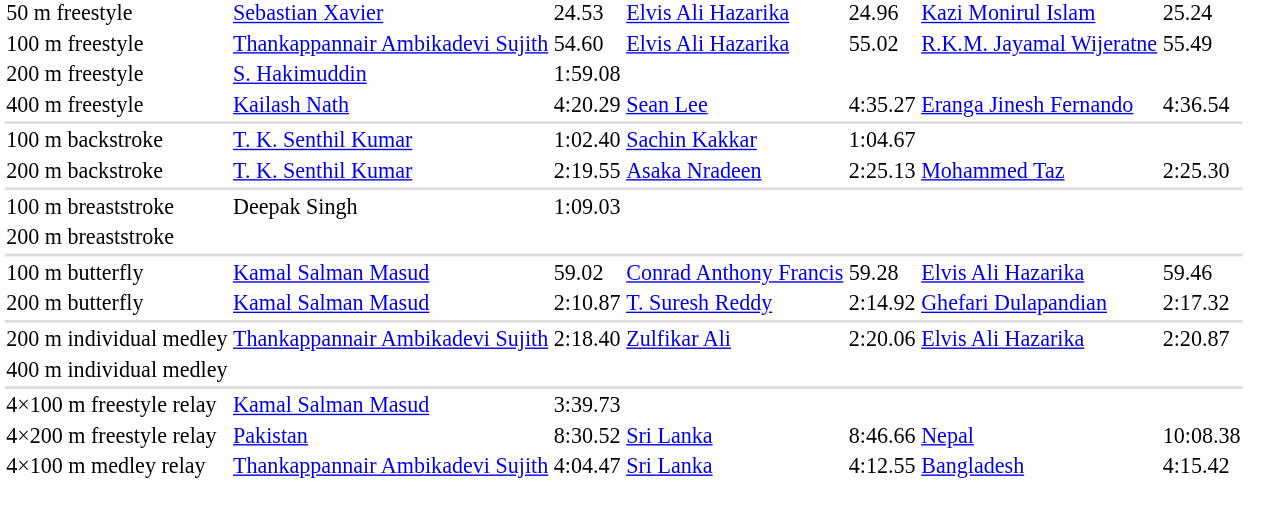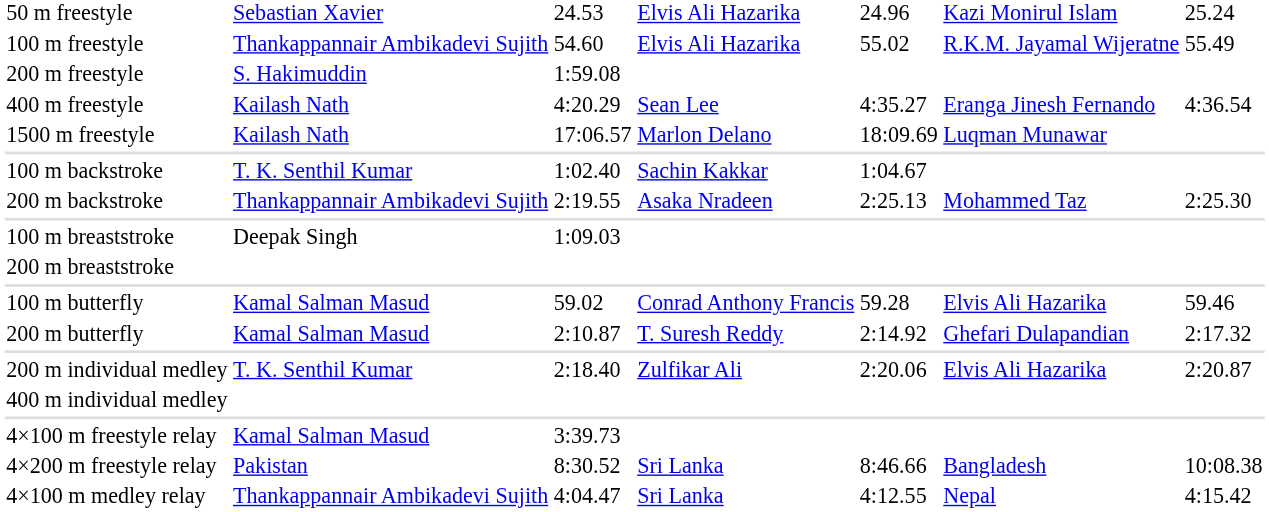 <table>
 <tr>
 <td>50 m freestyle</td>
 <td> <a href='#'>Sebastian Xavier</a></td>
 <td>24.53</td>
 <td> <a href='#'>Elvis Ali Hazarika</a></td>
 <td>24.96</td>
 <td> <a href='#'>Kazi Monirul Islam</a></td>
 <td>25.24</td>
 </tr>
 <tr>
 <td>100 m freestyle</td>
 <td> <a href='#'>Thankappannair Ambikadevi Sujith</a></td>
 <td>54.60</td>
 <td> <a href='#'>Elvis Ali Hazarika</a></td>
 <td>55.02</td>
 <td> <a href='#'>R.K.M. Jayamal Wijeratne</a></td>
 <td>55.49</td>
 </tr>
 <tr>
 <td>200 m freestyle</td>
 <td> <a href='#'>S. Hakimuddin</a></td>
 <td>1:59.08</td>
 <td></td>
 <td></td>
 <td></td>
 <td></td>
 </tr>
 <tr>
 <td>400 m freestyle</td>
 <td> <a href='#'>Kailash Nath</a></td>
 <td>4:20.29</td>
 <td> <a href='#'>Sean Lee</a></td>
 <td>4:35.27</td>
 <td> <a href='#'>Eranga Jinesh Fernando</a></td>
 <td>4:36.54</td>
 </tr>
+<tr>
+<td>1500 m freestyle</td>
+<td> <a href='#'>Kailash Nath</a></td>
+<td>17:06.57</td>
+<td> <a href='#'>Marlon Delano</a></td>
+<td>18:09.69</td>
+<td> <a href='#'>Luqman Munawar</a></td>
+<td></td>
+</tr>
 <tr style="background:#ddd;">
 <td colspan=7></td>
 </tr>
 <tr valign="top">
 <td>100 m backstroke</td>
 <td> <a href='#'>T. K. Senthil Kumar</a></td>
 <td>1:02.40</td>
 <td> <a href='#'>Sachin Kakkar</a></td>
 <td>1:04.67</td>
 <td></td>
 <td></td>
 </tr>
 <tr>
 <td>200 m backstroke</td>
-<td> <a href='#'>T. K. Senthil Kumar</a></td>
+<td> <a href='#'>Thankappannair Ambikadevi Sujith</a></td>
 <td>2:19.55</td>
 <td> <a href='#'>Asaka Nradeen</a></td>
 <td>2:25.13</td>
 <td> <a href='#'>Mohammed Taz</a></td>
 <td>2:25.30</td>
 </tr>
 <tr style="background:#ddd;">
 <td colspan=7></td>
 </tr>
 <tr valign="top">
 <td>100 m breaststroke</td>
 <td> Deepak Singh</td>
 <td>1:09.03</td>
 <td></td>
 <td></td>
 <td></td>
 <td></td>
 </tr>
 <tr>
 <td>200 m breaststroke</td>
 <td></td>
 <td></td>
 <td></td>
 <td></td>
 <td></td>
 <td></td>
 </tr>
 <tr style="background:#ddd;">
 <td colspan=7></td>
 </tr>
 <tr valign="top">
 <td>100 m butterfly</td>
 <td> <a href='#'>Kamal Salman Masud</a></td>
 <td>59.02</td>
 <td> <a href='#'>Conrad Anthony Francis</a></td>
 <td>59.28</td>
 <td> <a href='#'>Elvis Ali Hazarika</a></td>
 <td>59.46</td>
 </tr>
 <tr>
 <td>200 m butterfly</td>
 <td> <a href='#'>Kamal Salman Masud</a></td>
 <td>2:10.87</td>
 <td> <a href='#'>T. Suresh Reddy</a></td>
 <td>2:14.92</td>
 <td> <a href='#'>Ghefari Dulapandian</a></td>
 <td>2:17.32</td>
 </tr>
 <tr style="background:#ddd;">
 <td colspan=7></td>
 </tr>
 <tr valign="top">
 <td>200 m individual medley</td>
-<td> <a href='#'>Thankappannair Ambikadevi Sujith</a></td>
+<td> <a href='#'>T. K. Senthil Kumar</a></td>
 <td>2:18.40</td>
 <td> <a href='#'>Zulfikar Ali</a></td>
 <td>2:20.06</td>
 <td> <a href='#'>Elvis Ali Hazarika</a></td>
 <td>2:20.87</td>
 </tr>
 <tr>
 <td>400 m individual medley</td>
 <td></td>
 <td></td>
 <td></td>
 <td></td>
 <td></td>
 <td></td>
 </tr>
 <tr style="background:#ddd;">
 <td colspan=7></td>
 </tr>
 <tr valign="top">
 <td>4×100 m freestyle relay</td>
 <td> <a href='#'>Kamal Salman Masud</a></td>
 <td>3:39.73</td>
 <td></td>
 <td></td>
 <td></td>
 <td></td>
 </tr>
 <tr>
 <td>4×200 m freestyle relay</td>
 <td> <a href='#'>Pakistan</a></td>
 <td>8:30.52</td>
 <td> <a href='#'>Sri Lanka</a></td>
 <td>8:46.66</td>
-<td> <a href='#'>Nepal</a></td>
+<td> <a href='#'>Bangladesh</a></td>
 <td>10:08.38</td>
 </tr>
 <tr>
 <td>4×100 m medley relay</td>
 <td> <a href='#'>Thankappannair Ambikadevi Sujith</a></td>
 <td>4:04.47</td>
 <td> <a href='#'>Sri Lanka</a></td>
 <td>4:12.55</td>
-<td> <a href='#'>Bangladesh</a></td>
+<td> <a href='#'>Nepal</a></td>
 <td>4:15.42</td>
 </tr>
 </table>
